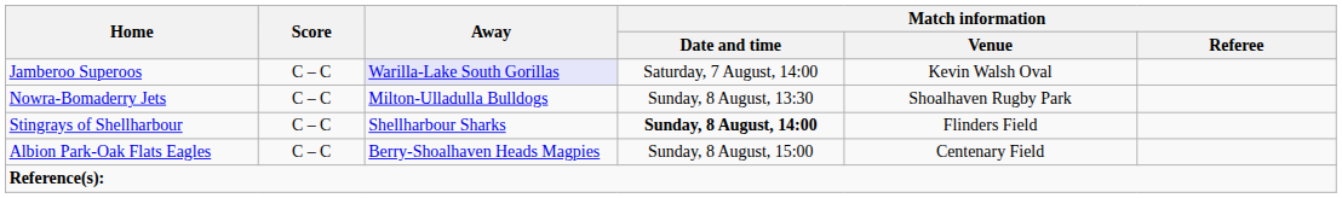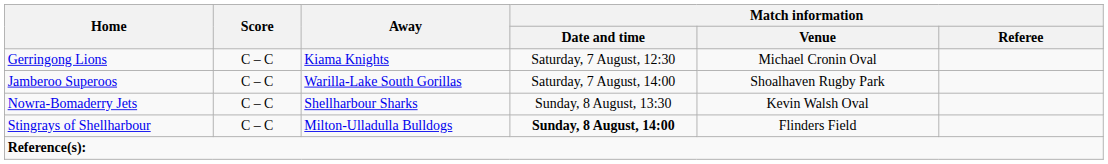 <table class="wikitable" width="100% text-align:center;">
 <tr>
 <th rowspan="2" width="19%">Home</th>
 <th rowspan="2" width="8%">Score</th>
 <th rowspan="2" width="19%">Away</th>
 <th colspan="3">Match information</th>
 </tr>
 <tr bgcolor="#CCCCCC">
 <th width="17%">Date and time</th>
 <th width="22%">Venue</th>
 <th>Referee</th>
 </tr>
 <tr>
+<td> <a href='#'>Gerringong Lions</a></td>
+<td style="text-align:center;">C – C</td>
+<td> <a href='#'>Kiama Knights</a></td>
+<td style="text-align:center;">Saturday, 7 August, 12:30</td>
+<td style="text-align:center;">Michael Cronin Oval</td>
+<td style="text-align:center;"></td>
+</tr>
+<tr>
 <td> <a href='#'>Jamberoo Superoos</a></td>
 <td style="text-align:center;">C – C</td>
-<td style="background: lavender;"> <a href='#'>Warilla-Lake South Gorillas</a></td>
+<td> <a href='#'>Warilla-Lake South Gorillas</a></td>
 <td style="text-align:center;">Saturday, 7 August, 14:00</td>
-<td style="text-align:center;">Kevin Walsh Oval</td>
+<td style="text-align:center;">Shoalhaven Rugby Park</td>
 <td style="text-align:center;"></td>
 </tr>
 <tr>
 <td> <a href='#'>Nowra-Bomaderry Jets</a></td>
 <td style="text-align:center;">C – C</td>
-<td> <a href='#'>Milton-Ulladulla Bulldogs</a></td>
+<td> <a href='#'>Shellharbour Sharks</a></td>
 <td style="text-align:center;">Sunday, 8 August, 13:30</td>
-<td style="text-align:center;">Shoalhaven Rugby Park</td>
+<td style="text-align:center;">Kevin Walsh Oval</td>
 <td style="text-align:center;"></td>
 </tr>
 <tr>
 <td> <a href='#'>Stingrays of Shellharbour</a></td>
 <td style="text-align:center;">C – C</td>
-<td> <a href='#'>Shellharbour Sharks</a></td>
+<td> <a href='#'>Milton-Ulladulla Bulldogs</a></td>
 <td style="text-align:center;"><strong>Sunday, 8 August, 14:00</strong></td>
 <td style="text-align:center;">Flinders Field</td>
-<td style="text-align:center;"></td>
-</tr>
-<tr>
-<td> <a href='#'>Albion Park-Oak Flats Eagles</a></td>
-<td style="text-align:center;">C – C</td>
-<td> <a href='#'>Berry-Shoalhaven Heads Magpies</a></td>
-<td style="text-align:center;">Sunday, 8 August, 15:00</td>
-<td style="text-align:center;">Centenary Field</td>
 <td style="text-align:center;"></td>
 </tr>
 <tr>
 <td colspan="6"><strong>Reference(s):</strong></td>
 </tr>
 </table>
